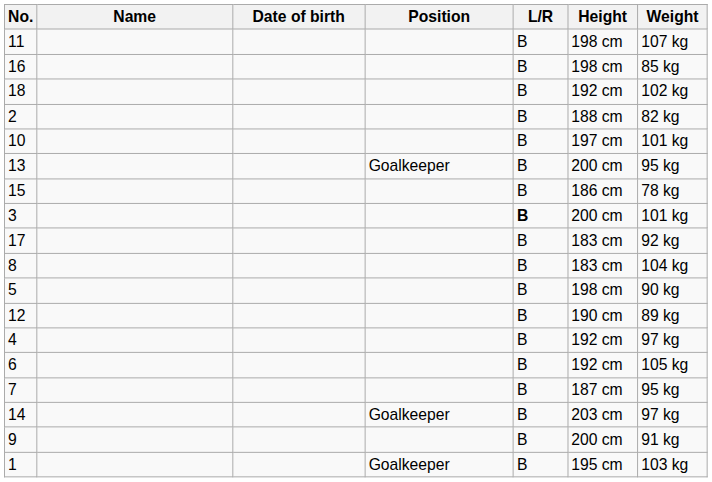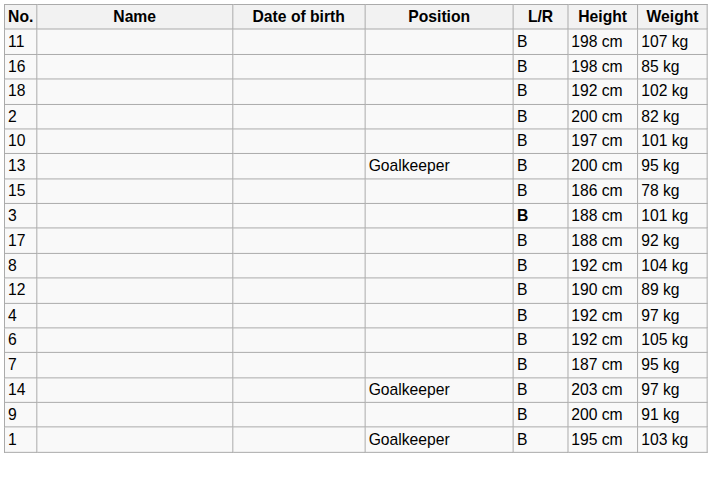 <table class="wikitable sortable" style=font-size:100%; text-align:center;>
 <tr>
 <th>No.</th>
 <th style=width:12em>Name</th>
 <th style=width:8em>Date of birth</th>
 <th style=width:9em>Position</th>
 <th style=width:3em>L/R</th>
 <th style=width:4em>Height</th>
 <th style=width:4em>Weight</th>
 </tr>
 <tr>
 <td>11</td>
 <td align=left></td>
 <td align=right></td>
 <td></td>
 <td>B</td>
 <td>198 cm</td>
 <td>107 kg</td>
 </tr>
 <tr>
 <td>16</td>
 <td align=left></td>
 <td align=right></td>
 <td></td>
 <td>B</td>
 <td>198 cm</td>
 <td>85 kg</td>
 </tr>
 <tr>
 <td>18</td>
 <td align=left></td>
 <td align=right></td>
 <td></td>
 <td>B</td>
 <td>192 cm</td>
 <td>102 kg</td>
 </tr>
 <tr>
 <td>2</td>
 <td align=left></td>
 <td align=right></td>
 <td></td>
 <td>B</td>
-<td>188 cm</td>
+<td>200 cm</td>
 <td>82 kg</td>
 </tr>
 <tr>
 <td>10</td>
 <td align=left></td>
 <td align=right></td>
 <td></td>
 <td>B</td>
 <td>197 cm</td>
 <td>101 kg</td>
 </tr>
 <tr>
 <td>13</td>
 <td align=left></td>
 <td align=right></td>
 <td>Goalkeeper</td>
 <td>B</td>
 <td>200 cm</td>
 <td>95 kg</td>
 </tr>
 <tr>
 <td>15</td>
 <td align=left></td>
 <td align=right></td>
 <td></td>
 <td>B</td>
 <td>186 cm</td>
 <td>78 kg</td>
 </tr>
 <tr>
 <td>3</td>
 <td align=left></td>
 <td align=right></td>
 <td></td>
 <td><strong>B</strong></td>
-<td>200 cm</td>
+<td>188 cm</td>
 <td>101 kg</td>
 </tr>
 <tr>
 <td>17</td>
 <td align=left></td>
 <td align=right></td>
 <td></td>
 <td>B</td>
-<td>183 cm</td>
+<td>188 cm</td>
 <td>92 kg</td>
 </tr>
 <tr>
 <td>8</td>
 <td align=left></td>
 <td align=right></td>
 <td></td>
 <td>B</td>
-<td>183 cm</td>
+<td>192 cm</td>
 <td>104 kg</td>
-</tr>
-<tr>
-<td>5</td>
-<td align=left></td>
-<td align=right></td>
-<td></td>
-<td>B</td>
-<td>198 cm</td>
-<td>90 kg</td>
 </tr>
 <tr>
 <td>12</td>
 <td align=left></td>
 <td align=right></td>
 <td></td>
 <td>B</td>
 <td>190 cm</td>
 <td>89 kg</td>
 </tr>
 <tr>
 <td>4</td>
 <td align=left></td>
 <td align=right></td>
 <td></td>
 <td>B</td>
 <td>192 cm</td>
 <td>97 kg</td>
 </tr>
 <tr>
 <td>6</td>
 <td align=left></td>
 <td align=right></td>
 <td></td>
 <td>B</td>
 <td>192 cm</td>
 <td>105 kg</td>
 </tr>
 <tr>
 <td>7</td>
 <td align=left></td>
 <td align=right></td>
 <td></td>
 <td>B</td>
 <td>187 cm</td>
 <td>95 kg</td>
 </tr>
 <tr>
 <td>14</td>
 <td align=left></td>
 <td align=right></td>
 <td>Goalkeeper</td>
 <td>B</td>
 <td>203 cm</td>
 <td>97 kg</td>
 </tr>
 <tr>
 <td>9</td>
 <td align=left></td>
 <td align=right></td>
 <td></td>
 <td>B</td>
 <td>200 cm</td>
 <td>91 kg</td>
 </tr>
 <tr>
 <td>1</td>
 <td align=left></td>
 <td align=right></td>
 <td>Goalkeeper</td>
 <td>B</td>
 <td>195 cm</td>
 <td>103 kg</td>
 </tr>
 </table>
